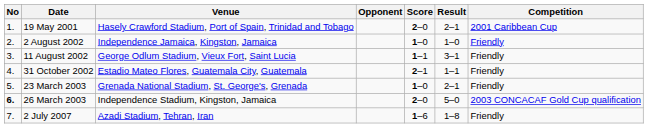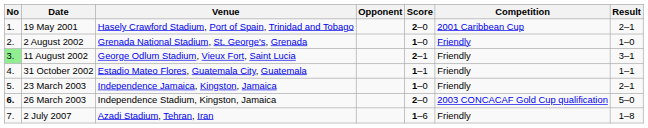 <table class="wikitable" style="font-size:85%;">
 <tr>
 <th>No</th>
 <th>Date</th>
 <th>Venue</th>
 <th>Opponent</th>
 <th>Score</th>
+<th>Competition</th>
 <th>Result</th>
-<th>Competition</th>
 </tr>
 <tr>
 <td>1.</td>
 <td>19 May 2001</td>
 <td><a href='#'>Hasely Crawford Stadium</a>, <a href='#'>Port of Spain</a>, <a href='#'>Trinidad and Tobago</a></td>
 <td></td>
 <td align=center><strong>2</strong>–0</td>
+<td><a href='#'>2001 Caribbean Cup</a></td>
 <td align=center>2–1</td>
-<td><a href='#'>2001 Caribbean Cup</a></td>
 </tr>
 <tr>
 <td>2.</td>
 <td>2 August 2002</td>
-<td><a href='#'>Independence Jamaica</a>, <a href='#'>Kingston</a>, <a href='#'>Jamaica</a></td>
+<td><a href='#'>Grenada National Stadium</a>, <a href='#'>St. George's</a>, <a href='#'>Grenada</a></td>
 <td></td>
 <td align=center><strong>1</strong>–0</td>
+<td><a href='#'>Friendly</a></td>
 <td align=center>1–0</td>
-<td><a href='#'>Friendly</a></td>
 </tr>
 <tr>
-<td>3.</td>
+<td style="background: lightgreen;">3.</td>
 <td>11 August 2002</td>
 <td><a href='#'>George Odlum Stadium</a>, <a href='#'>Vieux Fort</a>, <a href='#'>Saint Lucia</a></td>
 <td></td>
-<td align=center><strong>1</strong>–1</td>
+<td align=center><strong>2</strong>–1</td>
+<td>Friendly</td>
 <td align=center>3–1</td>
-<td>Friendly</td>
 </tr>
 <tr>
 <td>4.</td>
 <td>31 October 2002</td>
 <td><a href='#'>Estadio Mateo Flores</a>, <a href='#'>Guatemala City</a>, <a href='#'>Guatemala</a></td>
 <td></td>
-<td align=center><strong>2</strong>–1</td>
+<td align=center><strong>1</strong>–1</td>
+<td>Friendly</td>
 <td align=center>1–1</td>
-<td>Friendly</td>
 </tr>
 <tr>
 <td>5.</td>
 <td>23 March 2003</td>
-<td><a href='#'>Grenada National Stadium</a>, <a href='#'>St. George's</a>, <a href='#'>Grenada</a></td>
+<td><a href='#'>Independence Jamaica</a>, <a href='#'>Kingston</a>, <a href='#'>Jamaica</a></td>
 <td></td>
 <td align=center><strong>1</strong>–0</td>
+<td>Friendly</td>
 <td align=center>2–1</td>
-<td>Friendly</td>
 </tr>
 <tr>
 <td><strong>6.</strong></td>
 <td>26 March 2003</td>
 <td>Independence Stadium, Kingston, Jamaica</td>
 <td></td>
 <td align=center><strong>2</strong>–0</td>
+<td><a href='#'>2003 CONCACAF Gold Cup qualification</a></td>
 <td align=center>5–0</td>
-<td><a href='#'>2003 CONCACAF Gold Cup qualification</a></td>
 </tr>
 <tr>
 <td>7.</td>
 <td>2 July 2007</td>
 <td><a href='#'>Azadi Stadium</a>, <a href='#'>Tehran</a>, <a href='#'>Iran</a></td>
 <td></td>
 <td align=center><strong>1</strong>–6</td>
+<td>Friendly</td>
 <td align=center>1–8</td>
-<td>Friendly</td>
 </tr>
 </table>
